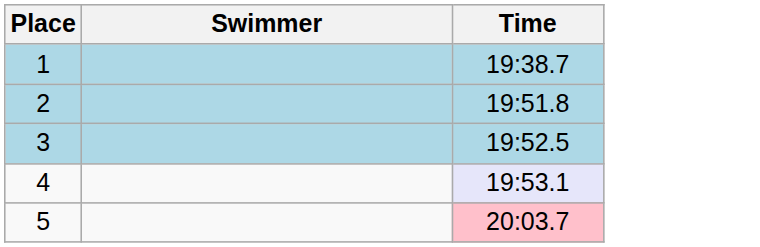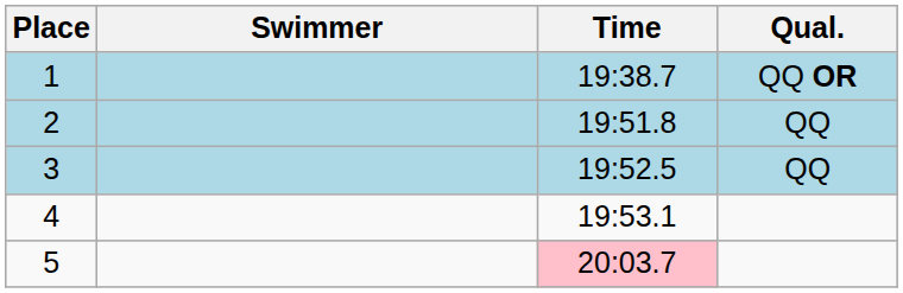 <table class=wikitable style="text-align:center">
 <tr>
 <th>Place</th>
 <th width=230>Swimmer</th>
 <th width=90>Time</th>
+<th width=90>Qual.</th>
 </tr>
 <tr bgcolor=lightblue>
 <td>1</td>
 <td align=left></td>
 <td>19:38.7</td>
+<td>QQ <strong>OR</strong></td>
 </tr>
 <tr bgcolor=lightblue>
 <td>2</td>
 <td align=left></td>
 <td>19:51.8</td>
+<td>QQ</td>
 </tr>
 <tr bgcolor=lightblue>
 <td>3</td>
 <td align=left></td>
 <td>19:52.5</td>
+<td>QQ</td>
 </tr>
 <tr>
 <td>4</td>
 <td align=left></td>
-<td style="background: lavender;">19:53.1</td>
+<td>19:53.1</td>
+<td></td>
 </tr>
 <tr>
 <td>5</td>
 <td align=left></td>
 <td style="background: pink;">20:03.7</td>
+<td></td>
 </tr>
 </table>
